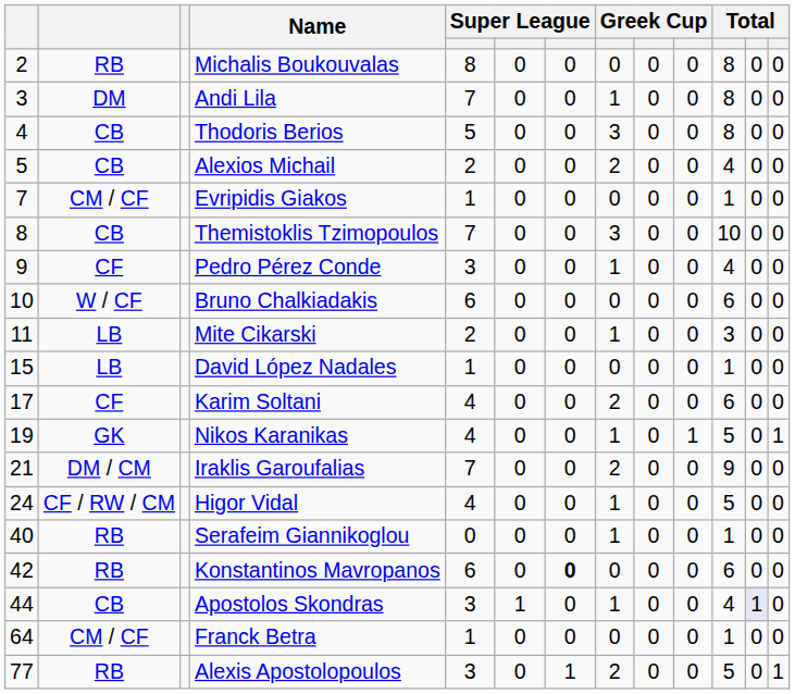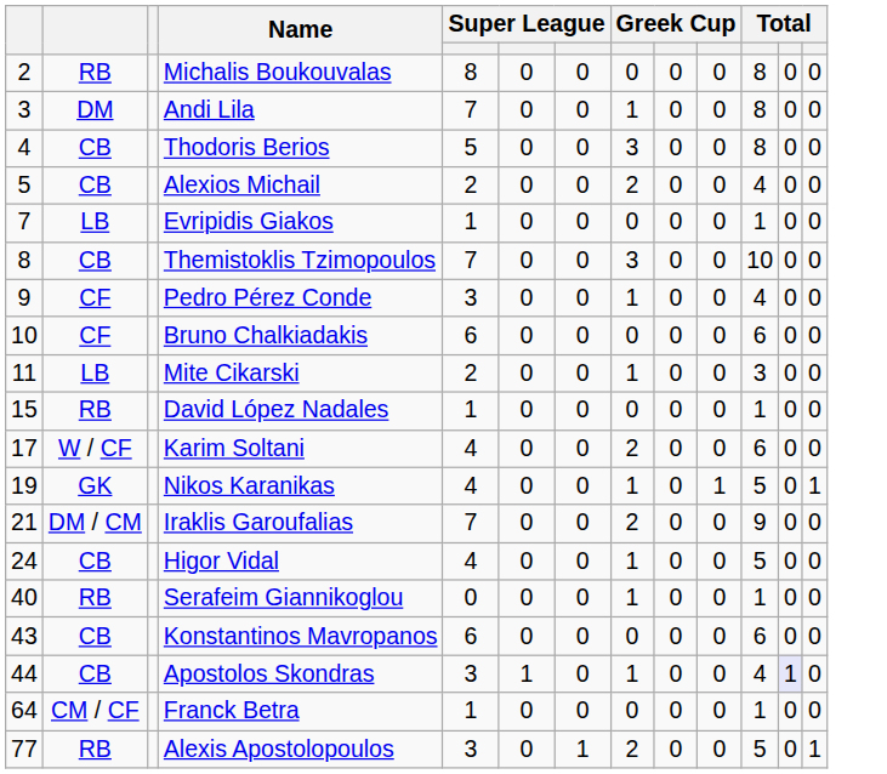 <table class="wikitable sortable" style="text-align:center">
 <tr>
 <th rowspan=2></th>
 <th rowspan=2></th>
 <th rowspan=2></th>
 <th rowspan=2>Name</th>
 <th colspan=3>Super League</th>
 <th colspan=3>Greek Cup</th>
 <th colspan=3>Total</th>
 </tr>
 <tr>
 <th></th>
 <th></th>
 <th></th>
 <th></th>
 <th></th>
 <th></th>
 <th></th>
 <th></th>
 <th></th>
 </tr>
 <tr>
 <td>2</td>
 <td><a href='#'>RB</a></td>
 <td></td>
 <td align=left><a href='#'>Michalis Boukouvalas</a></td>
 <td>8</td>
 <td>0</td>
 <td>0</td>
 <td>0</td>
 <td>0</td>
 <td>0</td>
 <td>8</td>
 <td>0</td>
 <td>0</td>
 </tr>
 <tr>
 <td>3</td>
 <td><a href='#'>DM</a></td>
 <td></td>
 <td align=left><a href='#'>Andi Lila</a></td>
 <td>7</td>
 <td>0</td>
 <td>0</td>
 <td>1</td>
 <td>0</td>
 <td>0</td>
 <td>8</td>
 <td>0</td>
 <td>0</td>
 </tr>
 <tr>
 <td>4</td>
 <td><a href='#'>CB</a></td>
 <td></td>
 <td align=left><a href='#'>Thodoris Berios</a></td>
 <td>5</td>
 <td>0</td>
 <td>0</td>
 <td>3</td>
 <td>0</td>
 <td>0</td>
 <td>8</td>
 <td>0</td>
 <td>0</td>
 </tr>
 <tr>
 <td>5</td>
 <td><a href='#'>CB</a></td>
 <td></td>
 <td align=left><a href='#'>Alexios Michail</a></td>
 <td>2</td>
 <td>0</td>
 <td>0</td>
 <td>2</td>
 <td>0</td>
 <td>0</td>
 <td>4</td>
 <td>0</td>
 <td>0</td>
 </tr>
 <tr>
 <td>7</td>
-<td><a href='#'>CM</a> / <a href='#'>CF</a></td>
+<td><a href='#'>LB</a></td>
 <td></td>
 <td align=left><a href='#'>Evripidis Giakos</a></td>
 <td>1</td>
 <td>0</td>
 <td>0</td>
 <td>0</td>
 <td>0</td>
 <td>0</td>
 <td>1</td>
 <td>0</td>
 <td>0</td>
 </tr>
 <tr>
 <td>8</td>
 <td><a href='#'>CB</a></td>
 <td></td>
 <td align=left><a href='#'>Themistoklis Tzimopoulos</a></td>
 <td>7</td>
 <td>0</td>
 <td>0</td>
 <td>3</td>
 <td>0</td>
 <td>0</td>
 <td>10</td>
 <td>0</td>
 <td>0</td>
 </tr>
 <tr>
 <td>9</td>
 <td><a href='#'>CF</a></td>
 <td></td>
 <td align=left><a href='#'>Pedro Pérez Conde</a></td>
 <td>3</td>
 <td>0</td>
 <td>0</td>
 <td>1</td>
 <td>0</td>
 <td>0</td>
 <td>4</td>
 <td>0</td>
 <td>0</td>
 </tr>
 <tr>
 <td>10</td>
-<td><a href='#'>W</a> / <a href='#'>CF</a></td>
+<td><a href='#'>CF</a></td>
 <td></td>
 <td align=left><a href='#'>Bruno Chalkiadakis</a></td>
 <td>6</td>
 <td>0</td>
 <td>0</td>
 <td>0</td>
 <td>0</td>
 <td>0</td>
 <td>6</td>
 <td>0</td>
 <td>0</td>
 </tr>
 <tr>
 <td>11</td>
 <td><a href='#'>LB</a></td>
 <td></td>
 <td align=left><a href='#'>Mite Cikarski</a></td>
 <td>2</td>
 <td>0</td>
 <td>0</td>
 <td>1</td>
 <td>0</td>
 <td>0</td>
 <td>3</td>
 <td>0</td>
 <td>0</td>
 </tr>
 <tr>
 <td>15</td>
-<td><a href='#'>LB</a></td>
+<td><a href='#'>RB</a></td>
 <td></td>
 <td align=left><a href='#'>David López Nadales</a></td>
 <td>1</td>
 <td>0</td>
 <td>0</td>
 <td>0</td>
 <td>0</td>
 <td>0</td>
 <td>1</td>
 <td>0</td>
 <td>0</td>
 </tr>
 <tr>
 <td>17</td>
-<td><a href='#'>CF</a></td>
+<td><a href='#'>W</a> / <a href='#'>CF</a></td>
 <td> </td>
 <td align=left><a href='#'>Karim Soltani</a></td>
 <td>4</td>
 <td>0</td>
 <td>0</td>
 <td>2</td>
 <td>0</td>
 <td>0</td>
 <td>6</td>
 <td>0</td>
 <td>0</td>
 </tr>
 <tr>
 <td>19</td>
 <td><a href='#'>GK</a></td>
 <td></td>
 <td align=left><a href='#'>Nikos Karanikas</a></td>
 <td>4</td>
 <td>0</td>
 <td>0</td>
 <td>1</td>
 <td>0</td>
 <td>1</td>
 <td>5</td>
 <td>0</td>
 <td>1</td>
 </tr>
 <tr>
 <td>21</td>
 <td><a href='#'>DM</a> / <a href='#'>CM</a></td>
 <td></td>
 <td align=left><a href='#'>Iraklis Garoufalias</a></td>
 <td>7</td>
 <td>0</td>
 <td>0</td>
 <td>2</td>
 <td>0</td>
 <td>0</td>
 <td>9</td>
 <td>0</td>
 <td>0</td>
 </tr>
 <tr>
 <td>24</td>
-<td><a href='#'>CF</a> / <a href='#'>RW</a> / <a href='#'>CM</a></td>
+<td><a href='#'>CB</a></td>
 <td></td>
 <td align=left><a href='#'>Higor Vidal</a></td>
 <td>4</td>
 <td>0</td>
 <td>0</td>
 <td>1</td>
 <td>0</td>
 <td>0</td>
 <td>5</td>
 <td>0</td>
 <td>0</td>
 </tr>
 <tr>
 <td>40</td>
 <td><a href='#'>RB</a></td>
 <td></td>
 <td align=left><a href='#'>Serafeim Giannikoglou</a></td>
 <td>0</td>
 <td>0</td>
 <td>0</td>
 <td>1</td>
 <td>0</td>
 <td>0</td>
 <td>1</td>
 <td>0</td>
 <td>0</td>
 </tr>
 <tr>
-<td>42</td>
-<td><a href='#'>RB</a></td>
+<td>43</td>
+<td><a href='#'>CB</a></td>
 <td></td>
 <td align=left><a href='#'>Konstantinos Mavropanos</a></td>
 <td>6</td>
 <td>0</td>
-<td><strong>0</strong></td>
+<td>0</td>
 <td>0</td>
 <td>0</td>
 <td>0</td>
 <td>6</td>
 <td>0</td>
 <td>0</td>
 </tr>
 <tr>
 <td>44</td>
 <td><a href='#'>CB</a></td>
 <td></td>
 <td align=left><a href='#'>Apostolos Skondras</a></td>
 <td>3</td>
 <td>1</td>
 <td>0</td>
 <td>1</td>
 <td>0</td>
 <td>0</td>
 <td>4</td>
 <td style="background: lavender;">1</td>
 <td>0</td>
 </tr>
 <tr>
 <td>64</td>
 <td><a href='#'>CM</a> / <a href='#'>CF</a></td>
 <td></td>
 <td align=left><a href='#'>Franck Betra</a></td>
 <td>1</td>
 <td>0</td>
 <td>0</td>
 <td>0</td>
 <td>0</td>
 <td>0</td>
 <td>1</td>
 <td>0</td>
 <td>0</td>
 </tr>
 <tr>
 <td>77</td>
 <td><a href='#'>RB</a></td>
 <td></td>
 <td align=left><a href='#'>Alexis Apostolopoulos</a></td>
 <td>3</td>
 <td>0</td>
 <td>1</td>
 <td>2</td>
 <td>0</td>
 <td>0</td>
 <td>5</td>
 <td>0</td>
 <td>1</td>
 </tr>
 </table>
